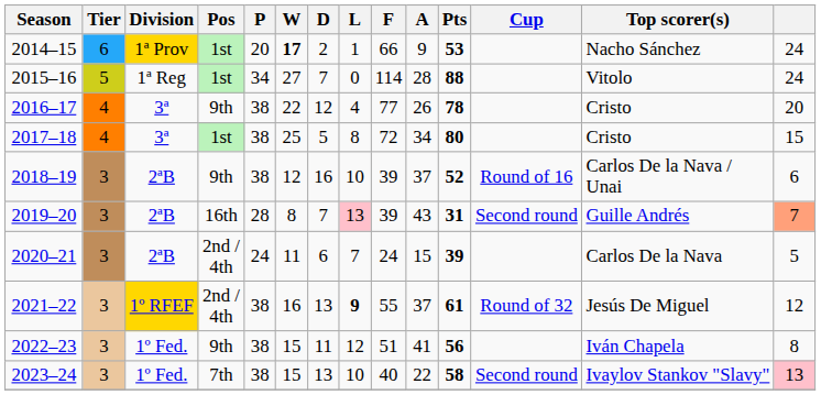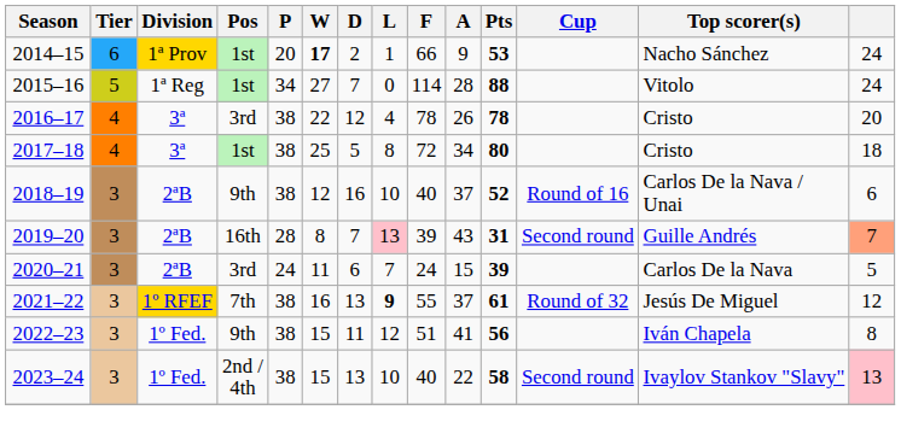 <table class="wikitable" style="text-align:center">
 <tr>
 <th width=60>Season</th>
 <th>Tier</th>
 <th>Division</th>
 <th>Pos</th>
 <th width=20>P</th>
 <th width=20>W</th>
 <th width=20>D</th>
 <th width=20>L</th>
 <th width=20>F</th>
 <th width=20>A</th>
 <th width=20>Pts</th>
 <th><a href='#'>Cup</a></th>
 <th>Top scorer(s)</th>
 <th width=28></th>
 </tr>
 <tr>
 <td>2014–15</td>
 <td bgcolor=#25A8F9>6</td>
 <td style="background: gold;">1ª Prov</td>
 <td bgcolor=#BBF3BB>1st</td>
 <td>20</td>
 <td><strong>17</strong></td>
 <td>2</td>
 <td>1</td>
 <td>66</td>
 <td>9</td>
 <td><strong>53</strong></td>
 <td></td>
 <td align=left>Nacho Sánchez</td>
 <td>24</td>
 </tr>
 <tr>
 <td>2015–16</td>
 <td bgcolor=#CECE1B>5</td>
 <td>1ª Reg</td>
 <td bgcolor=#BBF3BB>1st</td>
 <td>34</td>
 <td>27</td>
 <td>7</td>
 <td>0</td>
 <td>114</td>
 <td>28</td>
 <td><strong>88</strong></td>
 <td></td>
 <td align=left>Vitolo</td>
 <td>24</td>
 </tr>
 <tr>
 <td><a href='#'>2016–17</a></td>
 <td bgcolor=FF7F00>4</td>
 <td><a href='#'>3ª</a></td>
-<td>9th</td>
+<td>3rd</td>
 <td>38</td>
 <td>22</td>
 <td>12</td>
 <td>4</td>
-<td>77</td>
+<td>78</td>
 <td>26</td>
 <td><strong>78</strong></td>
 <td></td>
 <td align=left>Cristo</td>
 <td>20</td>
 </tr>
 <tr>
 <td><a href='#'>2017–18</a></td>
 <td bgcolor=FF7F00>4</td>
 <td><a href='#'>3ª</a></td>
 <td bgcolor=#BBF3BB>1st</td>
 <td>38</td>
 <td>25</td>
 <td>5</td>
 <td>8</td>
 <td>72</td>
 <td>34</td>
 <td><strong>80</strong></td>
 <td></td>
 <td align=left>Cristo</td>
-<td>15</td>
+<td>18</td>
 </tr>
 <tr>
 <td><a href='#'>2018–19</a></td>
 <td bgcolor=BF8D5B>3</td>
 <td><a href='#'>2ªB</a></td>
 <td>9th</td>
 <td>38</td>
 <td>12</td>
 <td>16</td>
 <td>10</td>
-<td>39</td>
+<td>40</td>
 <td>37</td>
 <td><strong>52</strong></td>
 <td><a href='#'>Round of 16</a></td>
 <td align=left>Carlos De la Nava /<br>Unai</td>
 <td>6</td>
 </tr>
 <tr>
 <td><a href='#'>2019–20</a></td>
 <td bgcolor=BF8D5B>3</td>
 <td><a href='#'>2ªB</a></td>
 <td>16th</td>
 <td>28</td>
 <td>8</td>
 <td>7</td>
 <td style="background: pink;">13</td>
 <td>39</td>
 <td>43</td>
 <td><strong>31</strong></td>
 <td><a href='#'>Second round</a></td>
 <td align=left><a href='#'>Guille Andrés</a></td>
 <td style="background: lightsalmon;">7</td>
 </tr>
 <tr>
 <td><a href='#'>2020–21</a></td>
 <td bgcolor=BF8D5B>3</td>
 <td><a href='#'>2ªB</a></td>
-<td>2nd /<br>4th</td>
+<td>3rd</td>
 <td>24</td>
 <td>11</td>
 <td>6</td>
 <td>7</td>
 <td>24</td>
 <td>15</td>
 <td><strong>39</strong></td>
 <td></td>
 <td align=left>Carlos De la Nava</td>
 <td>5</td>
 </tr>
 <tr>
 <td><a href='#'>2021–22</a></td>
 <td bgcolor=EBC79E>3</td>
 <td style="background: gold;"><a href='#'>1º RFEF</a></td>
-<td>2nd /<br>4th</td>
+<td>7th</td>
 <td>38</td>
 <td>16</td>
 <td>13</td>
 <td><strong>9</strong></td>
 <td>55</td>
 <td>37</td>
 <td><strong>61</strong></td>
 <td><a href='#'>Round of 32</a></td>
 <td align=left>Jesús De Miguel</td>
 <td>12</td>
 </tr>
 <tr>
 <td><a href='#'>2022–23</a></td>
 <td bgcolor=EBC79E>3</td>
 <td><a href='#'>1º Fed.</a></td>
 <td>9th</td>
 <td>38</td>
 <td>15</td>
 <td>11</td>
 <td>12</td>
 <td>51</td>
 <td>41</td>
 <td><strong>56</strong></td>
 <td></td>
 <td align=left><a href='#'>Iván Chapela</a></td>
 <td>8</td>
 </tr>
 <tr>
 <td><a href='#'>2023–24</a></td>
 <td bgcolor=EBC79E>3</td>
 <td><a href='#'>1º Fed.</a></td>
-<td>7th</td>
+<td>2nd /<br>4th</td>
 <td>38</td>
 <td>15</td>
 <td>13</td>
 <td>10</td>
 <td>40</td>
 <td>22</td>
 <td><strong>58</strong></td>
 <td><a href='#'>Second round</a></td>
 <td align="left"><a href='#'>Ivaylov Stankov "Slavy"</a></td>
 <td style="background: pink;">13</td>
 </tr>
 <tr>
 </tr>
 </table>
